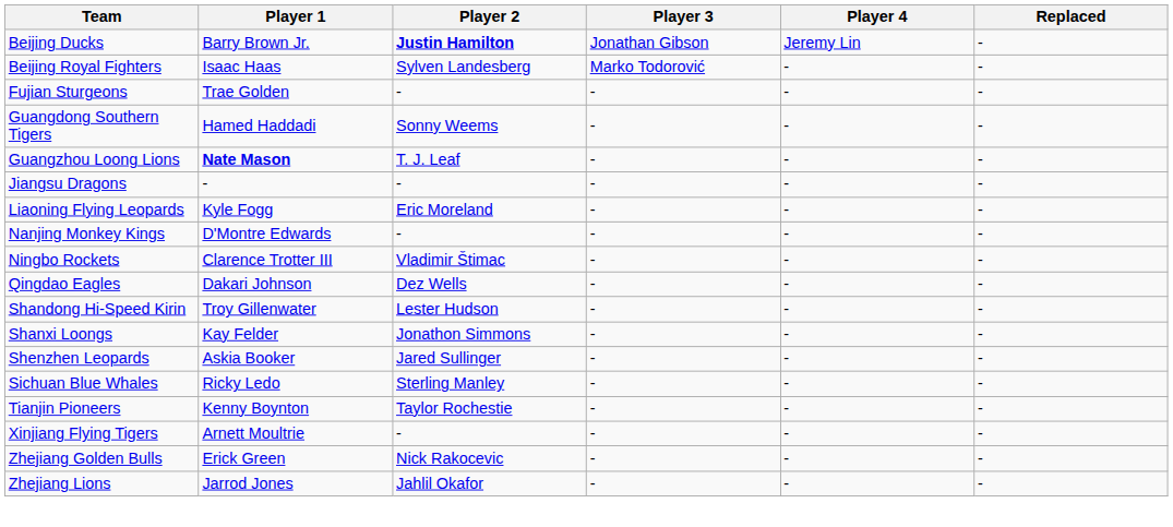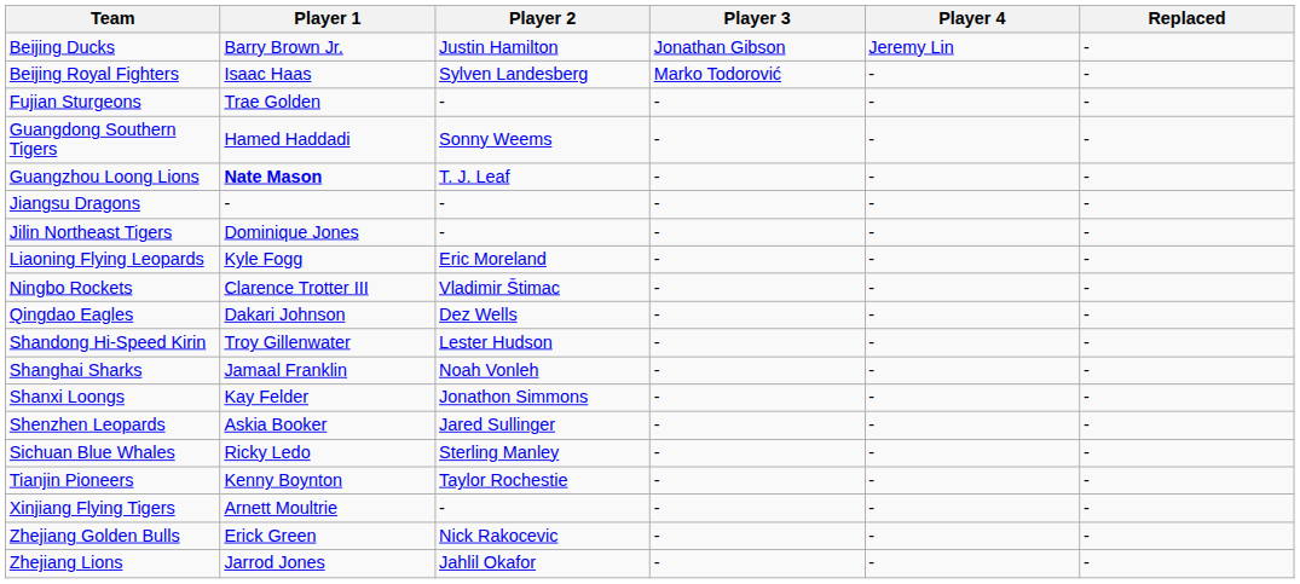 <table class="wikitable">
 <tr>
 <th style="width:190px;"><strong>Team</strong></th>
 <th style="width:190px;"><strong>Player 1</strong></th>
 <th style="width:190px;"><strong>Player 2</strong></th>
 <th style="width:190px;"><strong>Player 3</strong></th>
 <th style="width:190px;"><strong>Player 4</strong></th>
 <th style="width:190px;"><strong>Replaced</strong></th>
 </tr>
 <tr>
 <td><a href='#'>Beijing Ducks</a></td>
 <td> <a href='#'>Barry Brown Jr.</a></td>
-<td><strong> <a href='#'>Justin Hamilton</a></strong></td>
+<td> <a href='#'>Justin Hamilton</a></td>
 <td> <a href='#'>Jonathan Gibson</a></td>
 <td> <a href='#'>Jeremy Lin</a></td>
 <td>-</td>
 </tr>
 <tr>
 <td><a href='#'>Beijing Royal Fighters</a></td>
 <td> <a href='#'>Isaac Haas</a></td>
 <td> <a href='#'>Sylven Landesberg</a></td>
 <td> <a href='#'>Marko Todorović</a></td>
 <td>-</td>
 <td>-</td>
 </tr>
 <tr>
 <td><a href='#'>Fujian Sturgeons</a></td>
 <td> <a href='#'>Trae Golden</a></td>
 <td>-</td>
 <td>-</td>
 <td>-</td>
 <td>-</td>
 </tr>
 <tr>
 <td><a href='#'>Guangdong Southern Tigers</a></td>
 <td> <a href='#'>Hamed Haddadi</a></td>
 <td> <a href='#'>Sonny Weems</a></td>
 <td>-</td>
 <td>-</td>
 <td>-</td>
 </tr>
 <tr>
 <td><a href='#'>Guangzhou Loong Lions</a></td>
 <td><strong> <a href='#'>Nate Mason</a></strong></td>
 <td> <a href='#'>T. J. Leaf</a></td>
 <td>-</td>
 <td>-</td>
 <td>-</td>
 </tr>
 <tr>
 <td><a href='#'>Jiangsu Dragons</a></td>
 <td>-</td>
 <td>-</td>
 <td>-</td>
 <td>-</td>
 <td>-</td>
 </tr>
 <tr>
-<td><a href='#'>Liaoning Flying Leopards</a></td>
-<td> <a href='#'>Kyle Fogg</a></td>
-<td> <a href='#'>Eric Moreland</a></td>
+<td><a href='#'>Jilin Northeast Tigers</a></td>
+<td> <a href='#'>Dominique Jones</a></td>
+<td>-</td>
 <td>-</td>
 <td>-</td>
 <td>-</td>
 </tr>
 <tr>
-<td><a href='#'>Nanjing Monkey Kings</a></td>
-<td> <a href='#'>D'Montre Edwards</a></td>
-<td>-</td>
+<td><a href='#'>Liaoning Flying Leopards</a></td>
+<td> <a href='#'>Kyle Fogg</a></td>
+<td> <a href='#'>Eric Moreland</a></td>
 <td>-</td>
 <td>-</td>
 <td>-</td>
 </tr>
 <tr>
 <td><a href='#'>Ningbo Rockets</a></td>
 <td> <a href='#'>Clarence Trotter III</a></td>
 <td> <a href='#'>Vladimir Štimac</a></td>
 <td>-</td>
 <td>-</td>
 <td>-</td>
 </tr>
 <tr>
 <td><a href='#'>Qingdao Eagles</a></td>
 <td> <a href='#'>Dakari Johnson</a></td>
 <td> <a href='#'>Dez Wells</a></td>
 <td>-</td>
 <td>-</td>
 <td>-</td>
 </tr>
 <tr>
 <td><a href='#'>Shandong Hi-Speed Kirin</a></td>
 <td> <a href='#'>Troy Gillenwater</a></td>
 <td> <a href='#'>Lester Hudson</a></td>
+<td>-</td>
+<td>-</td>
+<td>-</td>
+</tr>
+<tr>
+<td><a href='#'>Shanghai Sharks</a></td>
+<td> <a href='#'>Jamaal Franklin</a></td>
+<td> <a href='#'>Noah Vonleh</a></td>
 <td>-</td>
 <td>-</td>
 <td>-</td>
 </tr>
 <tr>
 <td><a href='#'>Shanxi Loongs</a></td>
 <td> <a href='#'>Kay Felder</a></td>
 <td> <a href='#'>Jonathon Simmons</a></td>
 <td>-</td>
 <td>-</td>
 <td>-</td>
 </tr>
 <tr>
 <td><a href='#'>Shenzhen Leopards</a></td>
 <td> <a href='#'>Askia Booker</a></td>
 <td> <a href='#'>Jared Sullinger</a></td>
 <td>-</td>
 <td>-</td>
 <td>-</td>
 </tr>
 <tr>
 <td><a href='#'>Sichuan Blue Whales</a></td>
 <td> <a href='#'>Ricky Ledo</a></td>
 <td> <a href='#'>Sterling Manley</a></td>
 <td>-</td>
 <td>-</td>
 <td>-</td>
 </tr>
 <tr>
 <td><a href='#'>Tianjin Pioneers</a></td>
 <td> <a href='#'>Kenny Boynton</a></td>
 <td> <a href='#'>Taylor Rochestie</a></td>
 <td>-</td>
 <td>-</td>
 <td>-</td>
 </tr>
 <tr>
 <td><a href='#'>Xinjiang Flying Tigers</a></td>
 <td> <a href='#'>Arnett Moultrie</a></td>
 <td>-</td>
 <td>-</td>
 <td>-</td>
 <td>-</td>
 </tr>
 <tr>
 <td><a href='#'>Zhejiang Golden Bulls</a></td>
 <td> <a href='#'>Erick Green</a></td>
 <td> <a href='#'>Nick Rakocevic</a></td>
 <td>-</td>
 <td>-</td>
 <td>-</td>
 </tr>
 <tr>
 <td><a href='#'>Zhejiang Lions</a></td>
 <td> <a href='#'>Jarrod Jones</a></td>
 <td> <a href='#'>Jahlil Okafor</a></td>
 <td>-</td>
 <td>-</td>
 <td>-</td>
 </tr>
 </table>
